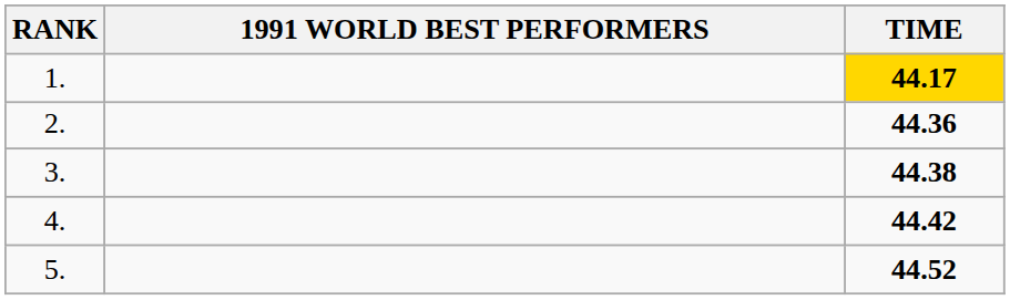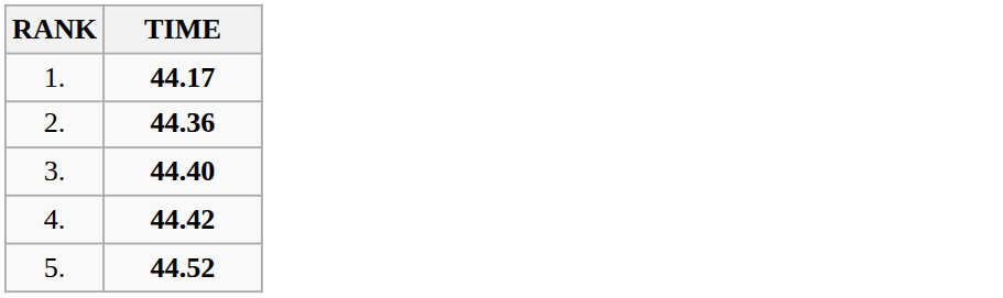 <table class="wikitable" style="border-collapse: collapse; font-size: 90%;">
 <tr>
 <th>RANK</th>
-<th align="center" style="width: 25em">1991 WORLD BEST PERFORMERS</th>
 <th align="center" style="width: 5em">TIME</th>
 </tr>
 <tr>
 <td align="center">1.</td>
-<td></td>
-<td align="center" style="background: gold;"><strong>44.17</strong></td>
+<td align="center"><strong>44.17</strong></td>
 </tr>
 <tr>
 <td align="center">2.</td>
-<td></td>
 <td align="center"><strong>44.36</strong></td>
 </tr>
 <tr>
 <td align="center">3.</td>
-<td></td>
-<td align="center"><strong>44.38</strong></td>
+<td align="center"><strong>44.40</strong></td>
 </tr>
 <tr>
 <td align="center">4.</td>
-<td></td>
 <td align="center"><strong>44.42</strong></td>
 </tr>
 <tr>
 <td align="center">5.</td>
-<td></td>
 <td align="center"><strong>44.52</strong></td>
 </tr>
 </table>
